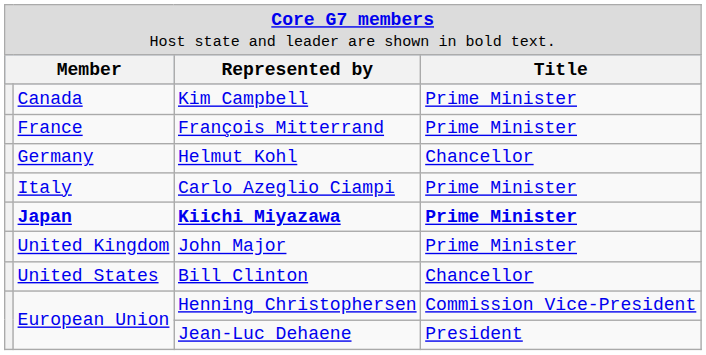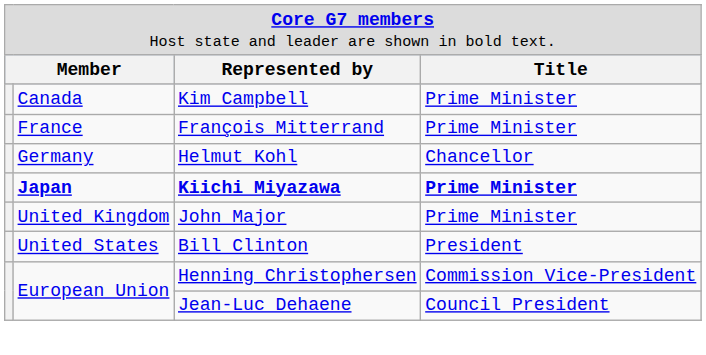 <table class="wikitable">
 <tr>
 <td colspan="4" style="text-align: center; background:Gainsboro"><strong><a href='#'>Core G7 members</a></strong><br><small>Host state and leader are shown in bold text.</small></td>
 </tr>
 <tr style="background:LightSteelBlue; text-align:center;">
 <th colspan=2>Member</th>
 <th>Represented by</th>
 <th>Title</th>
 </tr>
 <tr>
 <th></th>
 <td><a href='#'>Canada</a></td>
 <td><a href='#'>Kim Campbell</a></td>
 <td><a href='#'>Prime Minister</a></td>
 </tr>
 <tr>
 <th></th>
 <td><a href='#'>France</a></td>
 <td><a href='#'>François Mitterrand</a></td>
 <td><a href='#'>Prime Minister</a></td>
 </tr>
 <tr>
 <th></th>
 <td><a href='#'>Germany</a></td>
 <td><a href='#'>Helmut Kohl</a></td>
 <td><a href='#'>Chancellor</a></td>
 </tr>
 <tr>
 <th></th>
-<td><a href='#'>Italy</a></td>
-<td><a href='#'>Carlo Azeglio Ciampi</a></td>
-<td><a href='#'>Prime Minister</a></td>
-</tr>
-<tr>
-<th></th>
 <td><strong><a href='#'>Japan</a></strong></td>
 <td><strong><a href='#'>Kiichi Miyazawa</a></strong></td>
 <td><strong><a href='#'>Prime Minister</a></strong></td>
 </tr>
 <tr>
 <th></th>
 <td><a href='#'>United Kingdom</a></td>
 <td><a href='#'>John Major</a></td>
 <td><a href='#'>Prime Minister</a></td>
 </tr>
 <tr>
 <th></th>
 <td><a href='#'>United States</a></td>
 <td><a href='#'>Bill Clinton</a></td>
-<td><a href='#'>Chancellor</a></td>
+<td><a href='#'>President</a></td>
 </tr>
 <tr>
 <th rowspan="2"></th>
 <td rowspan="2"><a href='#'>European Union</a></td>
 <td><a href='#'>Henning Christophersen</a></td>
 <td><a href='#'>Commission Vice-President</a></td>
 </tr>
 <tr>
 <td><a href='#'>Jean-Luc Dehaene</a></td>
-<td><a href='#'>President</a></td>
+<td><a href='#'>Council President</a></td>
 </tr>
 </table>
